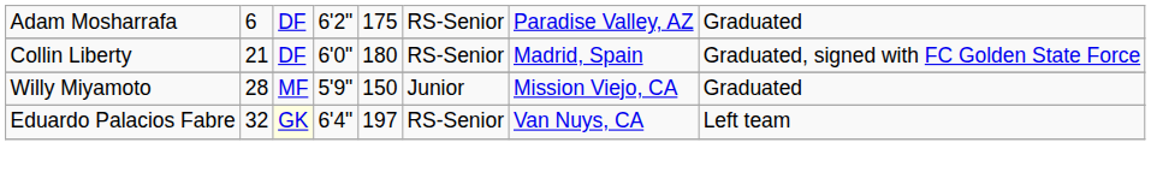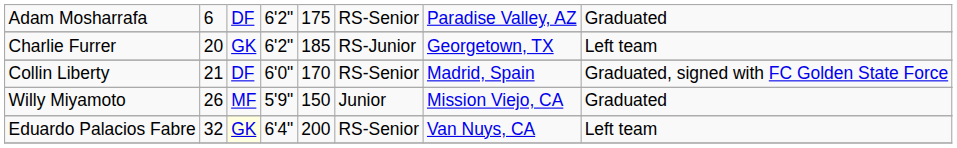 <table class="wikitable sortable" border="1">
 <tr>
 <td>Adam Mosharrafa</td>
 <td>6</td>
 <td><a href='#'>DF</a></td>
 <td>6'2"</td>
 <td>175</td>
 <td>RS-Senior</td>
 <td><a href='#'>Paradise Valley, AZ</a></td>
 <td>Graduated</td>
 </tr>
 <tr>
 </tr>
 <tr>
+<td>Charlie Furrer</td>
+<td>20</td>
+<td><a href='#'>GK</a></td>
+<td>6'2"</td>
+<td>185</td>
+<td>RS-Junior</td>
+<td><a href='#'>Georgetown, TX</a></td>
+<td>Left team</td>
+</tr>
+<tr>
 </tr>
 <tr>
 <td>Collin Liberty</td>
 <td>21</td>
 <td><a href='#'>DF</a></td>
 <td>6'0"</td>
-<td>180</td>
+<td>170</td>
 <td>RS-Senior</td>
 <td><a href='#'>Madrid, Spain</a></td>
 <td>Graduated, signed with <a href='#'>FC Golden State Force</a></td>
 </tr>
 <tr>
 </tr>
 <tr>
 <td>Willy Miyamoto</td>
-<td>28</td>
+<td>26</td>
 <td><a href='#'>MF</a></td>
 <td>5'9"</td>
 <td>150</td>
 <td>Junior</td>
 <td><a href='#'>Mission Viejo, CA</a></td>
 <td>Graduated</td>
 </tr>
 <tr>
 </tr>
 <tr>
 <td>Eduardo Palacios Fabre</td>
 <td>32</td>
 <td style="background: lightyellow;"><a href='#'>GK</a></td>
 <td>6'4"</td>
-<td>197</td>
+<td>200</td>
 <td>RS-Senior</td>
 <td><a href='#'>Van Nuys, CA</a></td>
 <td>Left team</td>
 </tr>
 <tr>
 </tr>
 </table>
